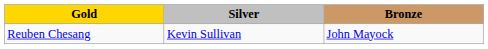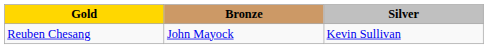 <table class="wikitable" style="text-align:left">
 <tr align="center">
 <td width=200 bgcolor=gold><strong>Gold</strong></td>
+<td width=200 bgcolor=CC9966><strong>Bronze</strong></td>
 <td width=200 bgcolor=silver><strong>Silver</strong></td>
-<td width=200 bgcolor=CC9966><strong>Bronze</strong></td>
 </tr>
 <tr>
 <td><a href='#'>Reuben Chesang</a><br><em></em></td>
+<td><a href='#'>John Mayock</a><br><em></em></td>
 <td><a href='#'>Kevin Sullivan</a><br><em></em></td>
-<td><a href='#'>John Mayock</a><br><em></em></td>
 </tr>
 </table>
